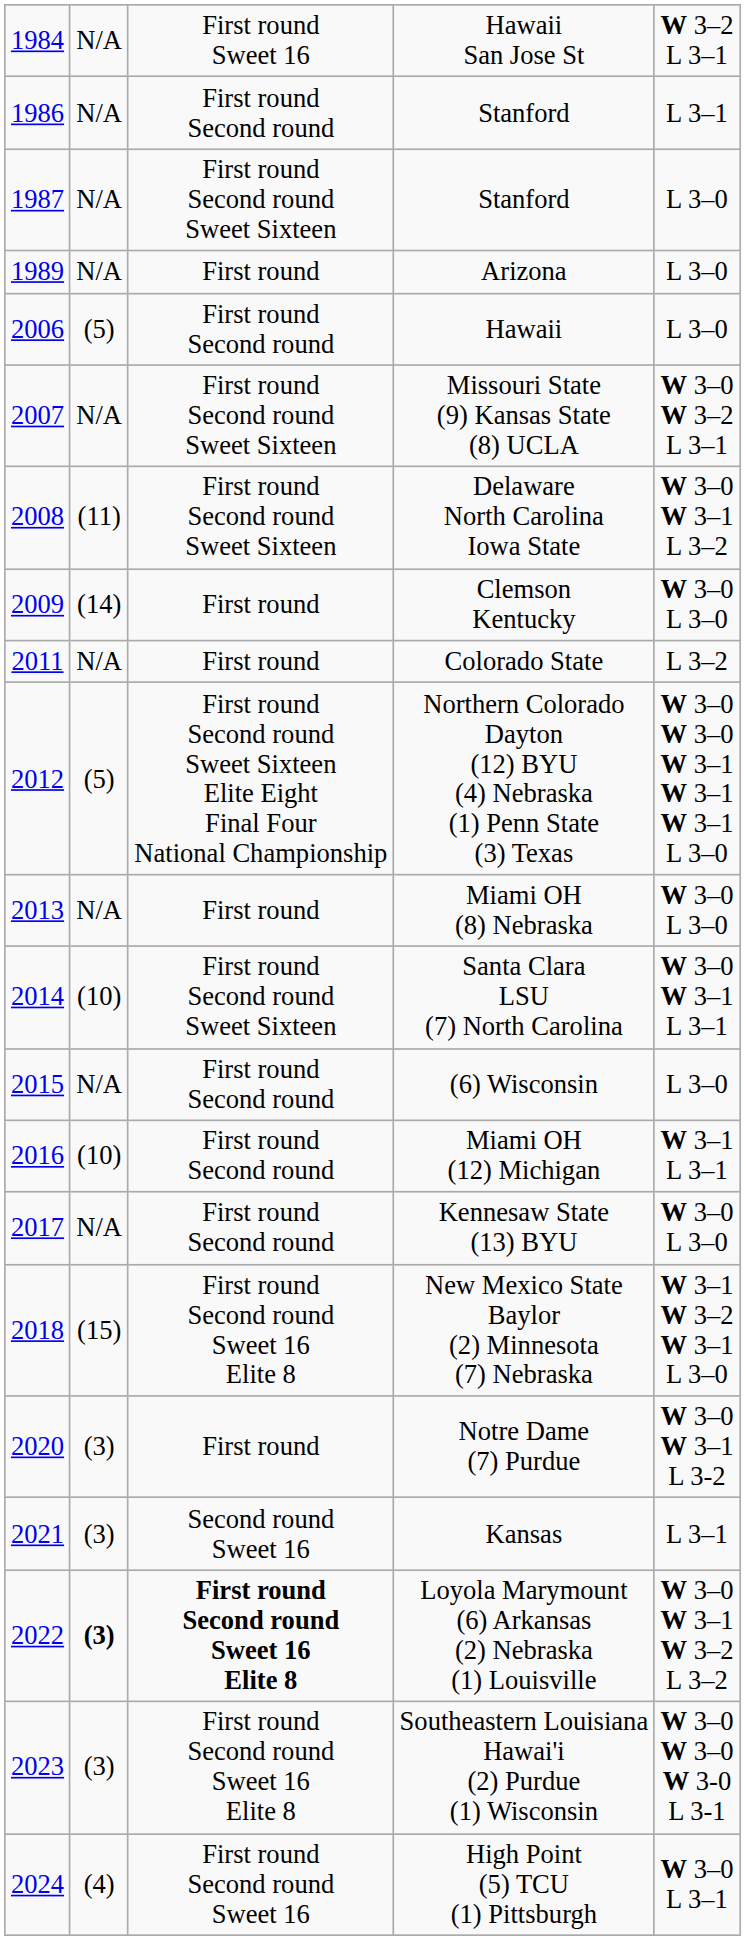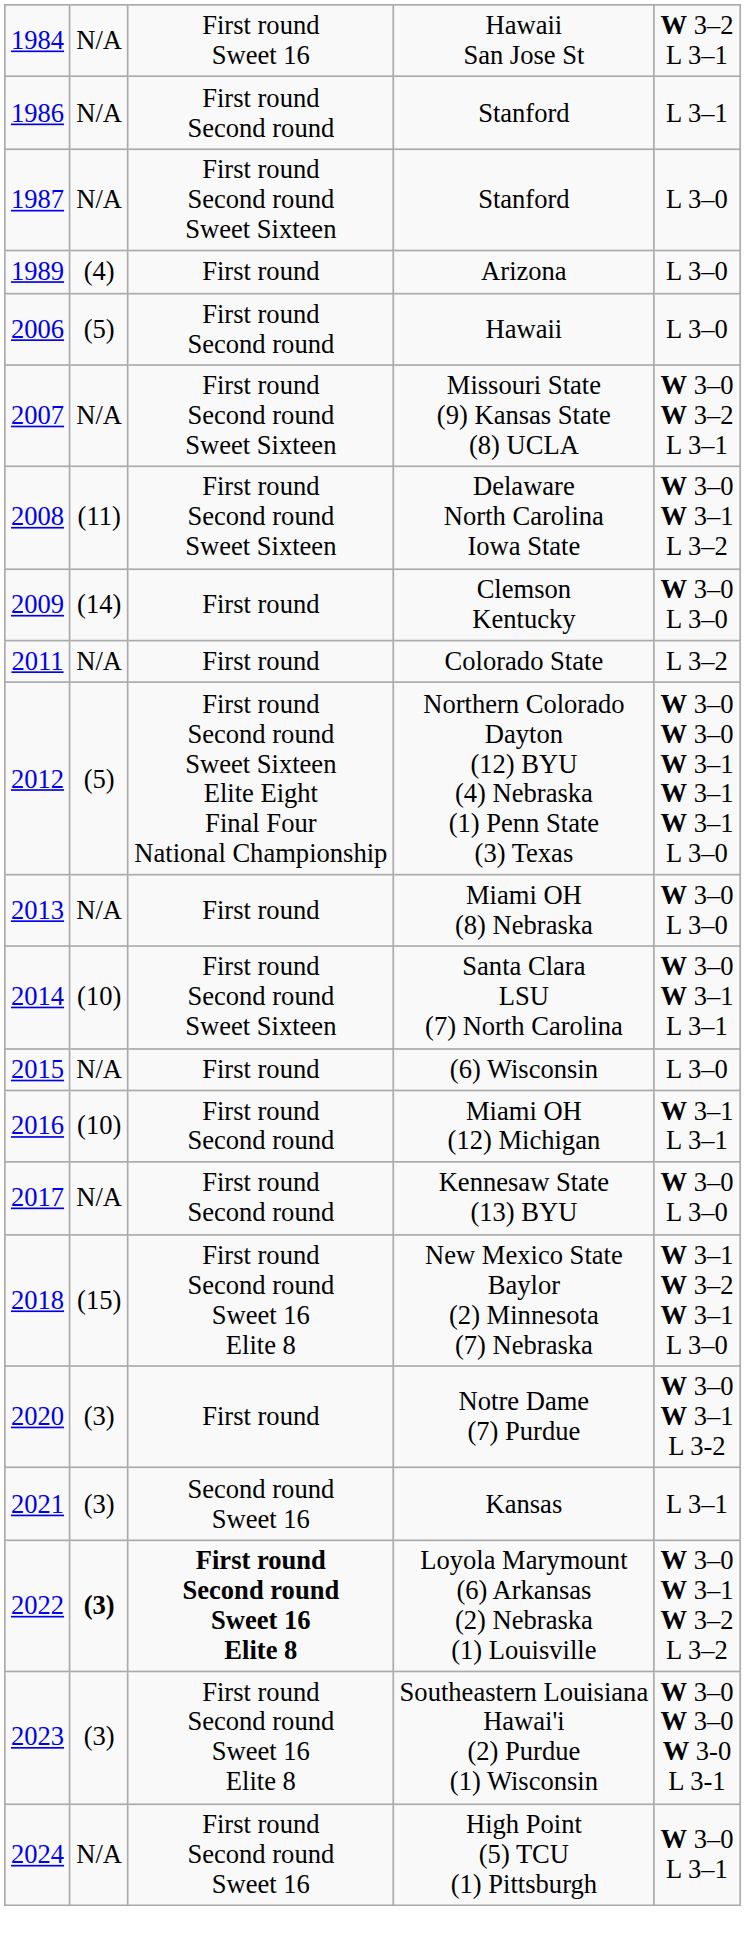 <table class="wikitable">
 <tr align="center">
 <td><a href='#'>1984</a></td>
 <td>N/A</td>
 <td>First round<br>Sweet 16</td>
 <td>Hawaii<br>San Jose St</td>
 <td><strong>W</strong> 3–2<br> L 3–1</td>
 </tr>
 <tr align="center">
 <td><a href='#'>1986</a></td>
 <td>N/A</td>
 <td>First round <br>Second round<br></td>
 <td>Stanford</td>
 <td>L 3–1</td>
 </tr>
 <tr align="center">
 <td><a href='#'>1987</a></td>
 <td>N/A</td>
 <td>First round <br>Second round <br>Sweet Sixteen</td>
 <td>Stanford</td>
 <td>L 3–0</td>
 </tr>
 <tr align="center">
 <td><a href='#'>1989</a></td>
-<td>N/A</td>
+<td>(4)</td>
 <td>First round</td>
 <td>Arizona</td>
 <td>L 3–0</td>
 </tr>
 <tr align="center">
 <td><a href='#'>2006</a></td>
 <td>(5)</td>
 <td>First round <br>Second round</td>
 <td>Hawaii</td>
 <td>L 3–0</td>
 </tr>
 <tr align="center">
 <td><a href='#'>2007</a></td>
 <td>N/A</td>
 <td>First round <br>Second round <br>Sweet Sixteen</td>
 <td>Missouri State <br> (9) Kansas State <br> (8) UCLA</td>
 <td><strong>W</strong> 3–0<br><strong>W</strong> 3–2<br>L 3–1</td>
 </tr>
 <tr align="center">
 <td><a href='#'>2008</a></td>
 <td>(11)</td>
 <td>First round <br> Second round <br> Sweet Sixteen</td>
 <td>Delaware <br> North Carolina <br> Iowa State</td>
 <td><strong>W</strong> 3–0 <br> <strong>W</strong> 3–1 <br> L 3–2</td>
 </tr>
 <tr align="center">
 <td><a href='#'>2009</a></td>
 <td>(14)</td>
 <td>First round</td>
 <td>Clemson <br> Kentucky</td>
 <td><strong>W</strong> 3–0 <br> L 3–0</td>
 </tr>
 <tr align="center">
 <td><a href='#'>2011</a></td>
 <td>N/A</td>
 <td>First round</td>
 <td>Colorado State</td>
 <td>L 3–2</td>
 </tr>
 <tr align="center">
 <td><a href='#'>2012</a></td>
 <td>(5)</td>
 <td>First round <br>Second round <br>Sweet Sixteen<br>Elite Eight<br>Final Four <br> National Championship</td>
 <td>Northern Colorado <br> Dayton <br>  (12) BYU <br> (4) Nebraska <br> (1) Penn State <br> (3) Texas</td>
 <td><strong>W</strong> 3–0 <br><strong>W</strong> 3–0<br><strong>W</strong> 3–1<br><strong>W</strong> 3–1 <br> <strong>W</strong> 3–1 <br> L 3–0</td>
 </tr>
 <tr align="center">
 <td><a href='#'>2013</a></td>
 <td>N/A</td>
 <td>First round</td>
 <td>Miami OH <br>(8) Nebraska</td>
 <td><strong>W</strong> 3–0 <br> L 3–0</td>
 </tr>
 <tr align="center">
 <td><a href='#'>2014</a></td>
 <td>(10)</td>
 <td>First round <br>Second round <br> Sweet Sixteen</td>
 <td>Santa Clara <br> LSU <br> (7) North Carolina</td>
 <td><strong>W</strong> 3–0 <br> <strong>W</strong> 3–1 <br>L 3–1</td>
 </tr>
 <tr align="center">
 <td><a href='#'>2015</a></td>
 <td>N/A</td>
-<td>First round <br>Second round<br></td>
+<td>First round</td>
 <td>(6) Wisconsin</td>
 <td>L 3–0</td>
 </tr>
 <tr align="center">
 <td><a href='#'>2016</a></td>
 <td>(10)</td>
 <td>First round  <br> Second round</td>
 <td>Miami OH <br> (12) Michigan</td>
 <td><strong>W</strong> 3–1 <br> L 3–1</td>
 </tr>
 <tr align="center">
 <td><a href='#'>2017</a></td>
 <td>N/A</td>
 <td>First round <br> Second round</td>
 <td>Kennesaw State <br> (13) BYU</td>
 <td><strong>W</strong> 3–0 <br> L 3–0</td>
 </tr>
 <tr align="center">
 <td><a href='#'>2018</a></td>
 <td>(15)</td>
 <td>First round <br> Second round <br> Sweet 16 <br> Elite 8</td>
 <td>New Mexico State <br> Baylor <br> (2) Minnesota <br> (7) Nebraska</td>
 <td><strong>W</strong> 3–1 <br> <strong>W</strong> 3–2 <br> <strong>W</strong> 3–1 <br> L 3–0</td>
 </tr>
 <tr align="center">
 <td><a href='#'>2020</a></td>
 <td>(3)</td>
 <td>First round</td>
 <td>Notre Dame <br> (7) Purdue</td>
 <td><strong>W</strong> 3–0 <br>    <strong>W</strong> 3–1 <br> L 3-2</td>
 </tr>
 <tr align="center">
 <td><a href='#'>2021</a></td>
 <td>(3)</td>
 <td>Second round <br> Sweet 16</td>
 <td>Kansas</td>
 <td>L 3–1</td>
 </tr>
 <tr align="center">
 <td><a href='#'>2022</a></td>
 <td><strong>(3)</strong></td>
 <td><strong>First round <br> Second round <br> Sweet 16  <br> Elite 8</strong></td>
 <td>Loyola Marymount <br> (6) Arkansas <br> (2) Nebraska <br> (1) Louisville</td>
 <td><strong>W</strong> 3–0 <br>    <strong>W</strong> 3–1 <br> <strong>W</strong> 3–2 <br> L 3–2</td>
 </tr>
 <tr align="center">
 <td><a href='#'>2023</a></td>
 <td>(3)</td>
 <td>First round <br> Second round <br>  Sweet 16 <br> Elite 8</td>
 <td>Southeastern Louisiana <br> Hawai'i <br> (2) Purdue <br> (1) Wisconsin</td>
 <td><strong>W</strong> 3–0 <br>    <strong>W</strong> 3–0 <br> <strong>W</strong> 3-0 <br> L 3-1</td>
 </tr>
 <tr align="center">
 <td><a href='#'>2024</a></td>
-<td>(4)</td>
+<td>N/A</td>
 <td>First round <br> Second round <br>  Sweet 16 <br></td>
 <td>High Point <br> (5) TCU <br> (1) Pittsburgh</td>
 <td><strong>W</strong> 3–0 <br> L 3–1</td>
 </tr>
 <tr align="center">
 </tr>
 </table>
